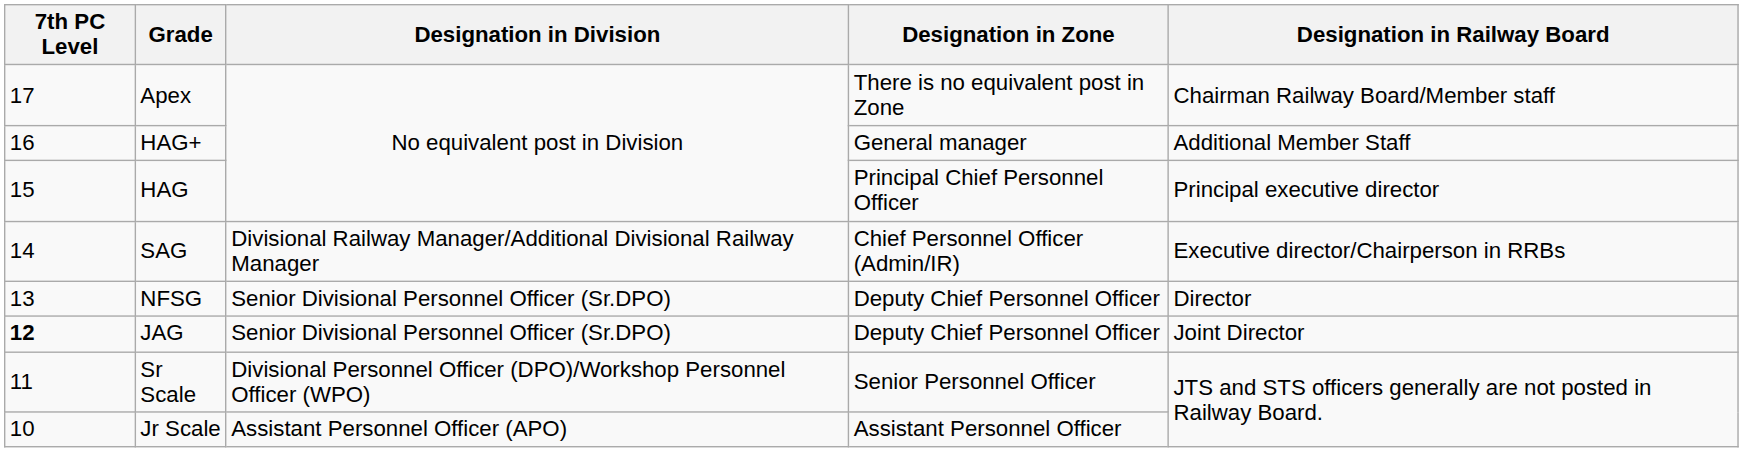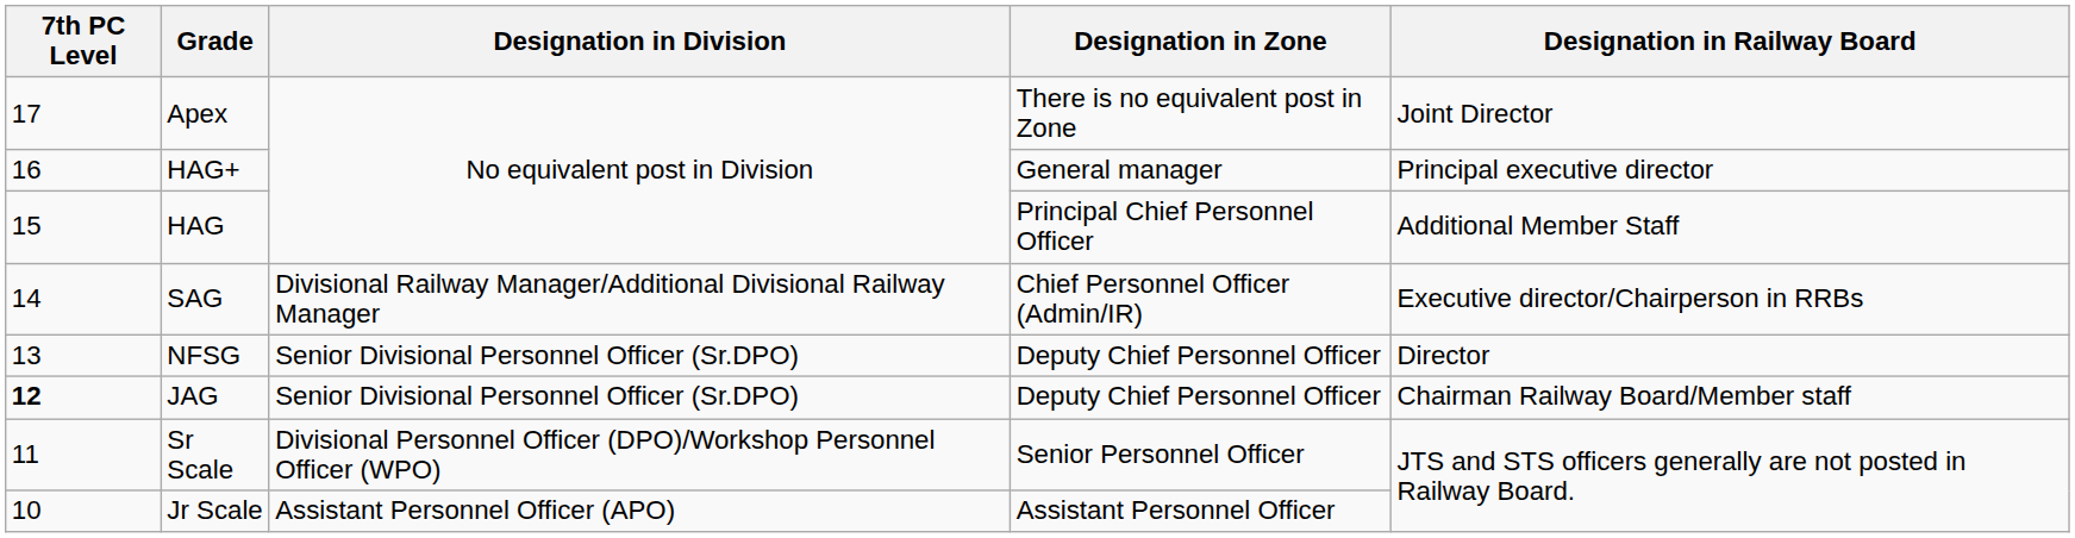 <table class="wikitable">
 <tr>
 <th>7th PC Level</th>
 <th>Grade</th>
 <th>Designation in Division</th>
 <th>Designation in Zone</th>
 <th>Designation in Railway Board</th>
 </tr>
 <tr>
 <td>17</td>
 <td>Apex</td>
 <td rowspan="3" style="text-align: center;">No equivalent post in Division</td>
 <td>There is no equivalent post in Zone</td>
-<td>Chairman Railway Board/Member staff</td>
+<td>Joint Director</td>
 </tr>
 <tr>
 <td>16</td>
 <td>HAG+</td>
 <td>General manager</td>
-<td>Additional Member Staff</td>
+<td>Principal executive director</td>
 </tr>
 <tr>
 <td>15</td>
 <td>HAG</td>
 <td>Principal Chief Personnel Officer</td>
-<td>Principal executive director</td>
+<td>Additional Member Staff</td>
 </tr>
 <tr>
 <td>14</td>
 <td>SAG</td>
 <td>Divisional Railway Manager/Additional Divisional Railway Manager</td>
 <td>Chief Personnel Officer (Admin/IR)</td>
 <td>Executive director/Chairperson in RRBs</td>
 </tr>
 <tr>
 <td>13</td>
 <td>NFSG</td>
 <td>Senior Divisional Personnel Officer (Sr.DPO)</td>
 <td>Deputy Chief Personnel Officer</td>
 <td>Director</td>
 </tr>
 <tr>
 <td><strong>12</strong></td>
 <td>JAG</td>
 <td>Senior Divisional Personnel Officer (Sr.DPO)</td>
 <td>Deputy Chief Personnel Officer</td>
-<td>Joint Director</td>
+<td>Chairman Railway Board/Member staff</td>
 </tr>
 <tr>
 <td>11</td>
 <td>Sr Scale</td>
 <td>Divisional Personnel Officer (DPO)/Workshop Personnel Officer (WPO)</td>
 <td>Senior Personnel Officer</td>
 <td rowspan="2">JTS and STS officers generally are not posted in Railway Board.</td>
 </tr>
 <tr>
 <td>10</td>
 <td>Jr Scale</td>
 <td>Assistant Personnel Officer (APO)</td>
 <td>Assistant Personnel Officer</td>
 </tr>
 </table>
